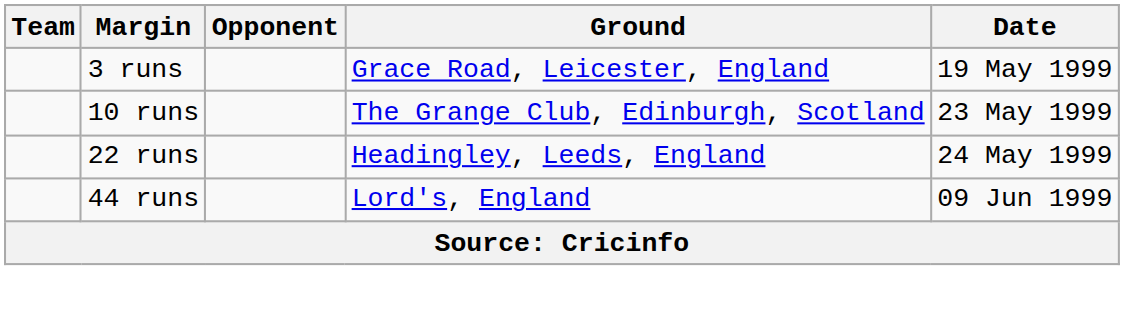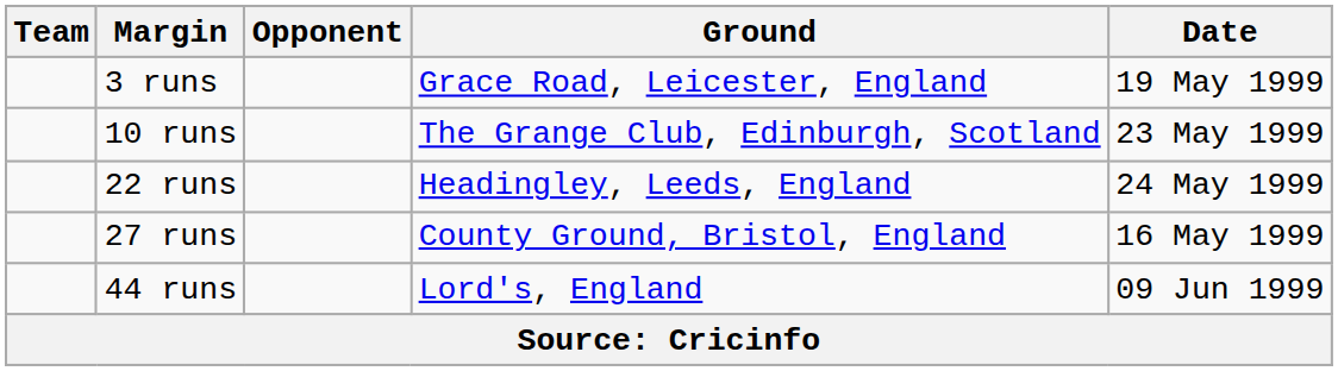 <table class="wikitable sortable">
 <tr>
 <th>Team</th>
 <th>Margin</th>
 <th>Opponent</th>
 <th>Ground</th>
 <th>Date</th>
 </tr>
 <tr>
 <td></td>
 <td>3 runs</td>
 <td></td>
 <td><a href='#'>Grace Road</a>, <a href='#'>Leicester</a>, <a href='#'>England</a></td>
 <td>19 May 1999</td>
 </tr>
 <tr>
 <td></td>
 <td>10 runs</td>
 <td></td>
 <td><a href='#'>The Grange Club</a>, <a href='#'>Edinburgh</a>, <a href='#'>Scotland</a></td>
 <td>23 May 1999</td>
 </tr>
 <tr>
 <td></td>
 <td>22 runs</td>
 <td></td>
 <td><a href='#'>Headingley</a>, <a href='#'>Leeds</a>, <a href='#'>England</a></td>
 <td>24 May 1999</td>
 </tr>
 <tr>
 <td></td>
+<td>27 runs</td>
+<td></td>
+<td><a href='#'>County Ground, Bristol</a>, <a href='#'>England</a></td>
+<td>16 May 1999</td>
+</tr>
+<tr>
+<td></td>
 <td>44 runs</td>
 <td></td>
 <td><a href='#'>Lord's</a>, <a href='#'>England</a></td>
 <td>09 Jun 1999</td>
 </tr>
 <tr>
 <th colspan="5">Source: Cricinfo</th>
 </tr>
 </table>
